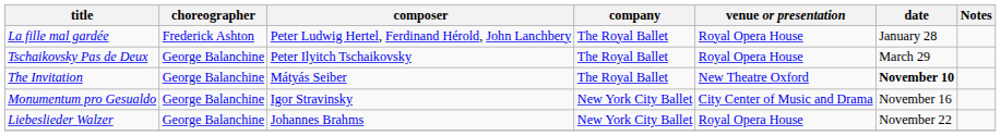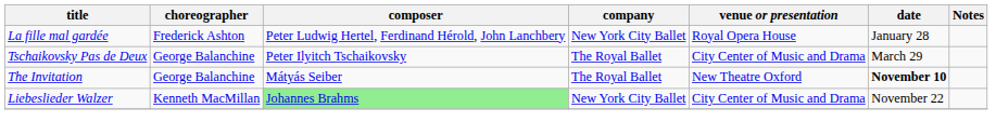 <table class="wikitable sortable">
 <tr>
 <th>title</th>
 <th>choreographer</th>
 <th>composer</th>
 <th>company</th>
 <th>venue <em>or presentation</em></th>
 <th>date</th>
 <th>Notes</th>
 </tr>
 <tr>
 <td><em><a href='#'>La fille mal gardée</a></em></td>
 <td><a href='#'>Frederick Ashton</a></td>
 <td><a href='#'>Peter Ludwig Hertel</a>, <a href='#'>Ferdinand Hérold</a>, <a href='#'>John Lanchbery</a></td>
-<td><a href='#'>The Royal Ballet</a></td>
+<td><a href='#'>New York City Ballet</a></td>
 <td><a href='#'>Royal Opera House</a></td>
 <td>January 28</td>
 <td></td>
 </tr>
 <tr>
 <td><em><a href='#'>Tschaikovsky Pas de Deux</a></em></td>
 <td><a href='#'>George Balanchine</a></td>
 <td><a href='#'>Peter Ilyitch Tschaikovsky</a></td>
 <td><a href='#'>The Royal Ballet</a></td>
-<td><a href='#'>Royal Opera House</a></td>
+<td><a href='#'>City Center of Music and Drama</a></td>
 <td>March 29</td>
 <td></td>
 </tr>
 <tr>
 <td><em><a href='#'>The Invitation</a></em></td>
 <td><a href='#'>George Balanchine</a></td>
 <td><a href='#'>Mátyás Seiber</a></td>
 <td><a href='#'>The Royal Ballet</a></td>
 <td><a href='#'>New Theatre Oxford</a></td>
 <td><strong>November 10</strong></td>
 <td></td>
 </tr>
 <tr>
-<td><em><a href='#'>Monumentum pro Gesualdo</a></em></td>
-<td><a href='#'>George Balanchine</a></td>
-<td><a href='#'>Igor Stravinsky</a></td>
+<td><em><a href='#'>Liebeslieder Walzer</a></em></td>
+<td><a href='#'>Kenneth MacMillan</a></td>
+<td style="background: lightgreen;"><a href='#'>Johannes Brahms</a></td>
 <td><a href='#'>New York City Ballet</a></td>
 <td><a href='#'>City Center of Music and Drama</a></td>
-<td>November 16</td>
-<td></td>
-</tr>
-<tr>
-<td><em><a href='#'>Liebeslieder Walzer</a></em></td>
-<td><a href='#'>George Balanchine</a></td>
-<td><a href='#'>Johannes Brahms</a></td>
-<td><a href='#'>New York City Ballet</a></td>
-<td><a href='#'>Royal Opera House</a></td>
 <td>November 22</td>
 <td></td>
 </tr>
 <tr>
 </tr>
 </table>
